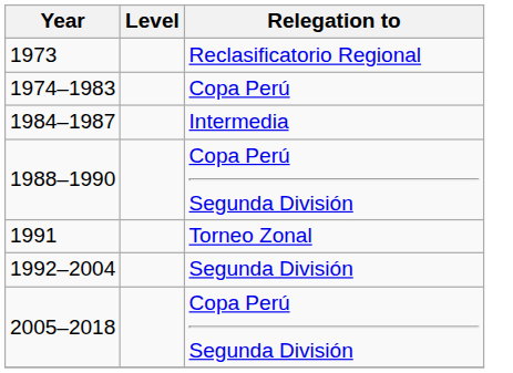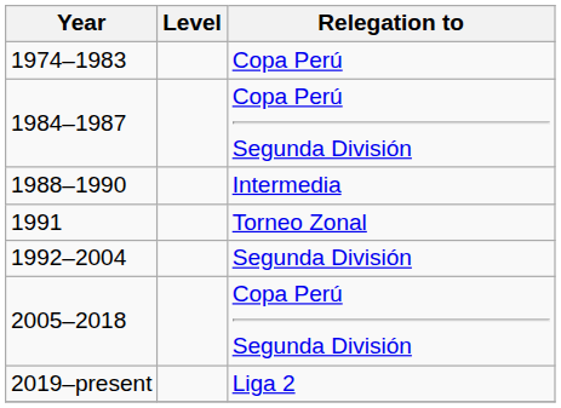 <table class="wikitable sortable">
 <tr>
 <th width=>Year</th>
 <th width=>Level</th>
 <th width=220px>Relegation to</th>
-</tr>
-<tr>
-<td>1973</td>
-<td></td>
-<td><a href='#'>Reclasificatorio Regional</a></td>
 </tr>
 <tr>
 <td>1974–1983</td>
 <td></td>
 <td><a href='#'>Copa Perú</a></td>
 </tr>
 <tr>
 <td>1984–1987</td>
 <td></td>
-<td><a href='#'>Intermedia</a></td>
+<td><a href='#'>Copa Perú</a><hr><a href='#'>Segunda División</a></td>
 </tr>
 <tr>
 <td>1988–1990</td>
 <td></td>
-<td><a href='#'>Copa Perú</a><hr><a href='#'>Segunda División</a></td>
+<td><a href='#'>Intermedia</a></td>
 </tr>
 <tr>
 <td>1991</td>
 <td></td>
 <td><a href='#'>Torneo Zonal</a></td>
 </tr>
 <tr>
 <td>1992–2004</td>
 <td></td>
 <td><a href='#'>Segunda División</a></td>
 </tr>
 <tr>
 <td>2005–2018</td>
 <td></td>
 <td><a href='#'>Copa Perú</a><hr><a href='#'>Segunda División</a></td>
 </tr>
 <tr>
+<td>2019–present</td>
+<td></td>
+<td><a href='#'>Liga 2</a></td>
+</tr>
+<tr>
 </tr>
 </table>
